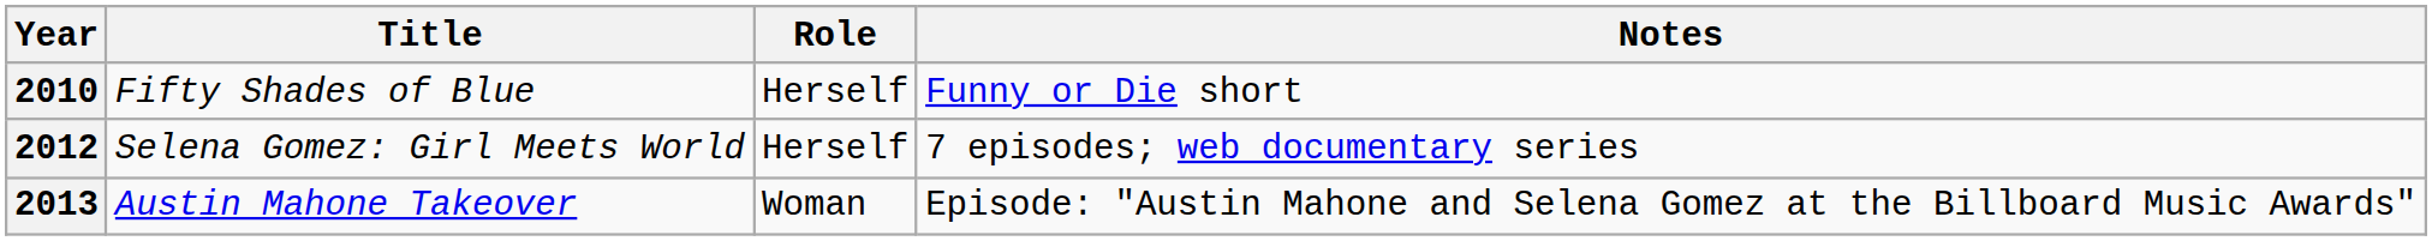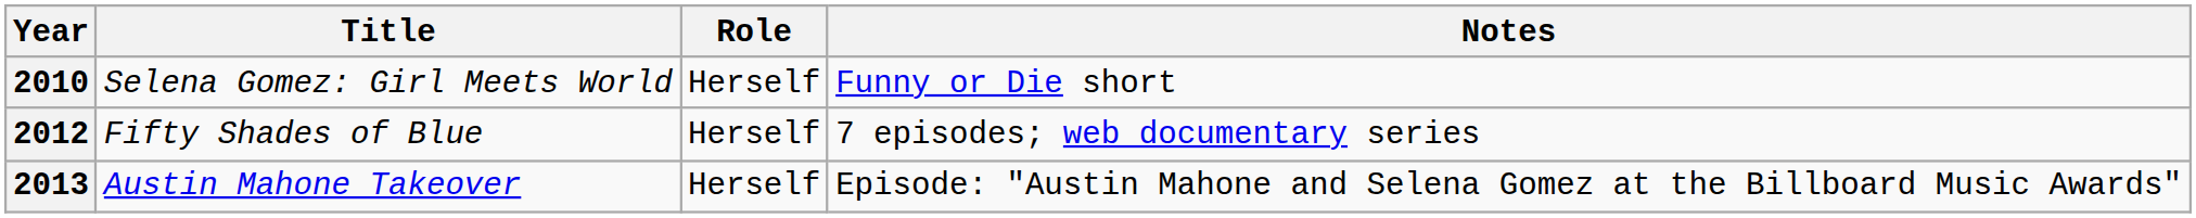 <table class="wikitable plainrowheaders sortable">
 <tr>
 <th scope="col">Year</th>
 <th scope="col">Title</th>
 <th scope="col">Role</th>
 <th scope="col" class="unsortable">Notes</th>
 </tr>
 <tr>
 <th scope="row">2010</th>
-<td><em>Fifty Shades of Blue</em></td>
+<td><em>Selena Gomez: Girl Meets World</em></td>
 <td>Herself</td>
 <td><a href='#'>Funny or Die</a> short</td>
 </tr>
 <tr>
 <th scope="row">2012</th>
-<td><em>Selena Gomez: Girl Meets World</em></td>
+<td><em>Fifty Shades of Blue</em></td>
 <td>Herself</td>
 <td>7 episodes; <a href='#'>web documentary</a> series</td>
 </tr>
 <tr>
 <th scope="row">2013</th>
 <td><em><a href='#'>Austin Mahone Takeover</a></em></td>
-<td>Woman</td>
+<td>Herself</td>
 <td>Episode: "Austin Mahone and Selena Gomez at the Billboard Music Awards"</td>
 </tr>
 </table>
